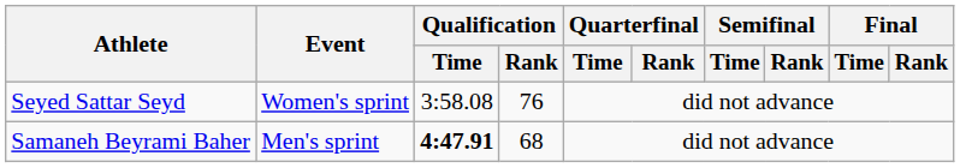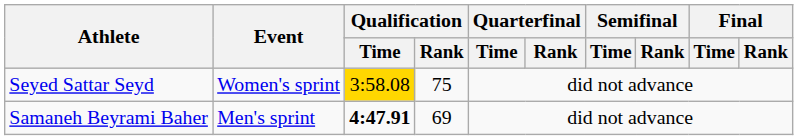 <table class="wikitable" style="font-size:90%">
 <tr>
 <th rowspan="2">Athlete</th>
 <th rowspan="2">Event</th>
 <th colspan="2">Qualification</th>
 <th colspan="2">Quarterfinal</th>
 <th colspan="2">Semifinal</th>
 <th colspan="2">Final</th>
 </tr>
 <tr style="font-size:95%">
 <th>Time</th>
 <th>Rank</th>
 <th>Time</th>
 <th>Rank</th>
 <th>Time</th>
 <th>Rank</th>
 <th>Time</th>
 <th>Rank</th>
 </tr>
 <tr align=center>
 <td align=left><a href='#'>Seyed Sattar Seyd</a></td>
 <td align=left><a href='#'>Women's sprint</a></td>
-<td>3:58.08</td>
-<td>76</td>
+<td style="background: gold;">3:58.08</td>
+<td>75</td>
 <td colspan=6>did not advance</td>
 </tr>
 <tr align=center>
 <td align=left><a href='#'>Samaneh Beyrami Baher</a></td>
 <td align=left><a href='#'>Men's sprint</a></td>
 <td><strong>4:47.91</strong></td>
-<td>68</td>
+<td>69</td>
 <td colspan=6>did not advance</td>
 </tr>
 </table>
